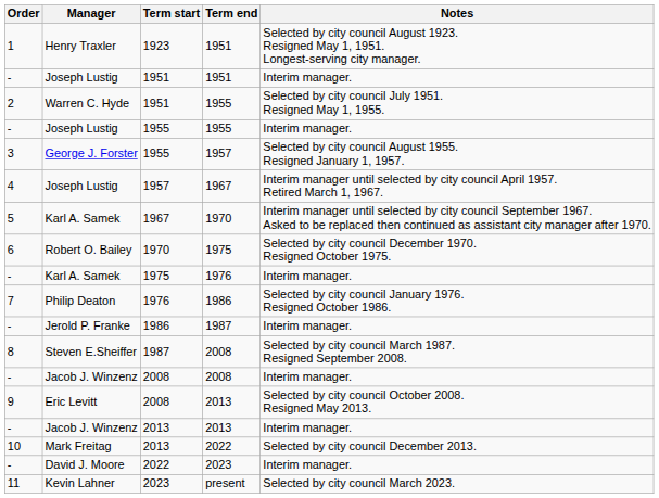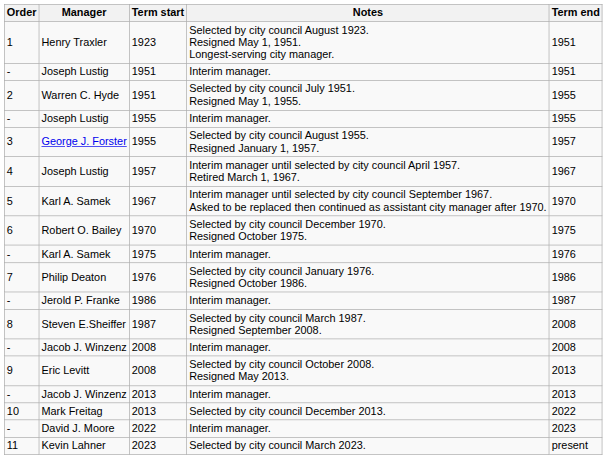 <table class="wikitable">
 <tr>
 <th>Order</th>
 <th>Manager</th>
 <th>Term start</th>
+<th>Notes</th>
 <th>Term end</th>
-<th>Notes</th>
 </tr>
 <tr>
 <td>1</td>
 <td>Henry Traxler</td>
 <td>1923</td>
+<td>Selected by city council August 1923.<br>Resigned May 1, 1951.<br>Longest-serving city manager.</td>
 <td>1951</td>
-<td>Selected by city council August 1923.<br>Resigned May 1, 1951.<br>Longest-serving city manager.</td>
 </tr>
 <tr>
 <td>-</td>
 <td>Joseph Lustig</td>
 <td>1951</td>
+<td>Interim manager.</td>
 <td>1951</td>
-<td>Interim manager.</td>
 </tr>
 <tr>
 <td>2</td>
 <td>Warren C. Hyde</td>
 <td>1951</td>
+<td>Selected by city council July 1951.<br>Resigned May 1, 1955.</td>
 <td>1955</td>
-<td>Selected by city council July 1951.<br>Resigned May 1, 1955.</td>
 </tr>
 <tr>
 <td>-</td>
 <td>Joseph Lustig</td>
 <td>1955</td>
+<td>Interim manager.</td>
 <td>1955</td>
-<td>Interim manager.</td>
 </tr>
 <tr>
 <td>3</td>
 <td><a href='#'>George J. Forster</a></td>
 <td>1955</td>
+<td>Selected by city council August 1955.<br>Resigned January 1, 1957.</td>
 <td>1957</td>
-<td>Selected by city council August 1955.<br>Resigned January 1, 1957.</td>
 </tr>
 <tr>
 <td>4</td>
 <td>Joseph Lustig</td>
 <td>1957</td>
+<td>Interim manager until selected by city council April 1957.<br>Retired March 1, 1967.</td>
 <td>1967</td>
-<td>Interim manager until selected by city council April 1957.<br>Retired March 1, 1967.</td>
 </tr>
 <tr>
 <td>5</td>
 <td>Karl A. Samek</td>
 <td>1967</td>
+<td>Interim manager until selected by city council September 1967.<br>Asked to be replaced then continued as assistant city manager after 1970.</td>
 <td>1970</td>
-<td>Interim manager until selected by city council September 1967.<br>Asked to be replaced then continued as assistant city manager after 1970.</td>
 </tr>
 <tr>
 <td>6</td>
 <td>Robert O. Bailey</td>
 <td>1970</td>
+<td>Selected by city council December 1970.<br>Resigned October 1975.</td>
 <td>1975</td>
-<td>Selected by city council December 1970.<br>Resigned October 1975.</td>
 </tr>
 <tr>
 <td>-</td>
 <td>Karl A. Samek</td>
 <td>1975</td>
+<td>Interim manager.</td>
 <td>1976</td>
-<td>Interim manager.</td>
 </tr>
 <tr>
 <td>7</td>
 <td>Philip Deaton</td>
 <td>1976</td>
+<td>Selected by city council January 1976.<br>Resigned October 1986.</td>
 <td>1986</td>
-<td>Selected by city council January 1976.<br>Resigned October 1986.</td>
 </tr>
 <tr>
 <td>-</td>
 <td>Jerold P. Franke</td>
 <td>1986</td>
+<td>Interim manager.</td>
 <td>1987</td>
-<td>Interim manager.</td>
 </tr>
 <tr>
 <td>8</td>
 <td>Steven E.Sheiffer</td>
 <td>1987</td>
+<td>Selected by city council March 1987.<br>Resigned September 2008.<br></td>
 <td>2008</td>
-<td>Selected by city council March 1987.<br>Resigned September 2008.<br></td>
 </tr>
 <tr>
 <td>-</td>
 <td>Jacob J. Winzenz</td>
 <td>2008</td>
+<td>Interim manager.</td>
 <td>2008</td>
-<td>Interim manager.</td>
 </tr>
 <tr>
 <td>9</td>
 <td>Eric Levitt</td>
 <td>2008</td>
+<td>Selected by city council October 2008.<br>Resigned May 2013.</td>
 <td>2013</td>
-<td>Selected by city council October 2008.<br>Resigned May 2013.</td>
 </tr>
 <tr>
 <td>-</td>
 <td>Jacob J. Winzenz</td>
 <td>2013</td>
+<td>Interim manager.</td>
 <td>2013</td>
-<td>Interim manager.</td>
 </tr>
 <tr>
 <td>10</td>
 <td>Mark Freitag</td>
 <td>2013</td>
+<td>Selected by city council December 2013.</td>
 <td>2022</td>
-<td>Selected by city council December 2013.</td>
 </tr>
 <tr>
 <td>-</td>
 <td>David J. Moore</td>
 <td>2022</td>
+<td>Interim manager.</td>
 <td>2023</td>
-<td>Interim manager.</td>
 </tr>
 <tr>
 <td>11</td>
 <td>Kevin Lahner</td>
 <td>2023</td>
+<td>Selected by city council March 2023.</td>
 <td>present</td>
-<td>Selected by city council March 2023.</td>
 </tr>
 </table>
